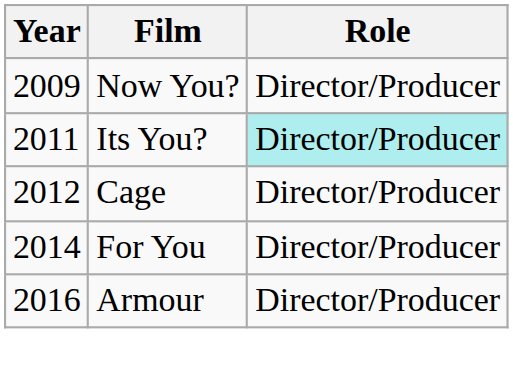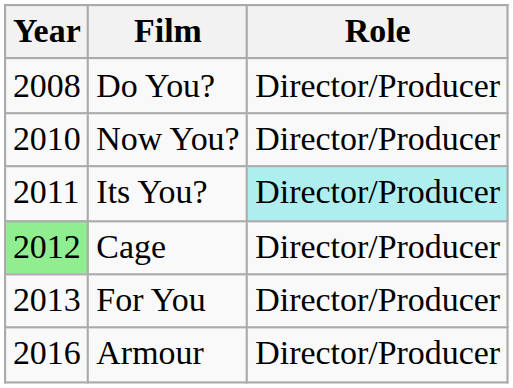 <table class="wikitable">
 <tr>
 <th>Year</th>
 <th>Film</th>
 <th>Role</th>
 </tr>
 <tr>
-<td>2009</td>
+<td>2008</td>
+<td>Do You?</td>
+<td>Director/Producer</td>
+</tr>
+<tr>
+<td>2010</td>
 <td>Now You?</td>
 <td>Director/Producer</td>
 </tr>
 <tr>
 <td>2011</td>
 <td>Its You?</td>
 <td style="background: paleturquoise;">Director/Producer</td>
 </tr>
 <tr>
-<td>2012</td>
+<td style="background: lightgreen;">2012</td>
 <td>Cage</td>
 <td>Director/Producer</td>
 </tr>
 <tr>
-<td>2014</td>
+<td>2013</td>
 <td>For You</td>
 <td>Director/Producer</td>
 </tr>
 <tr>
 <td>2016</td>
 <td>Armour</td>
 <td>Director/Producer</td>
 </tr>
 </table>
